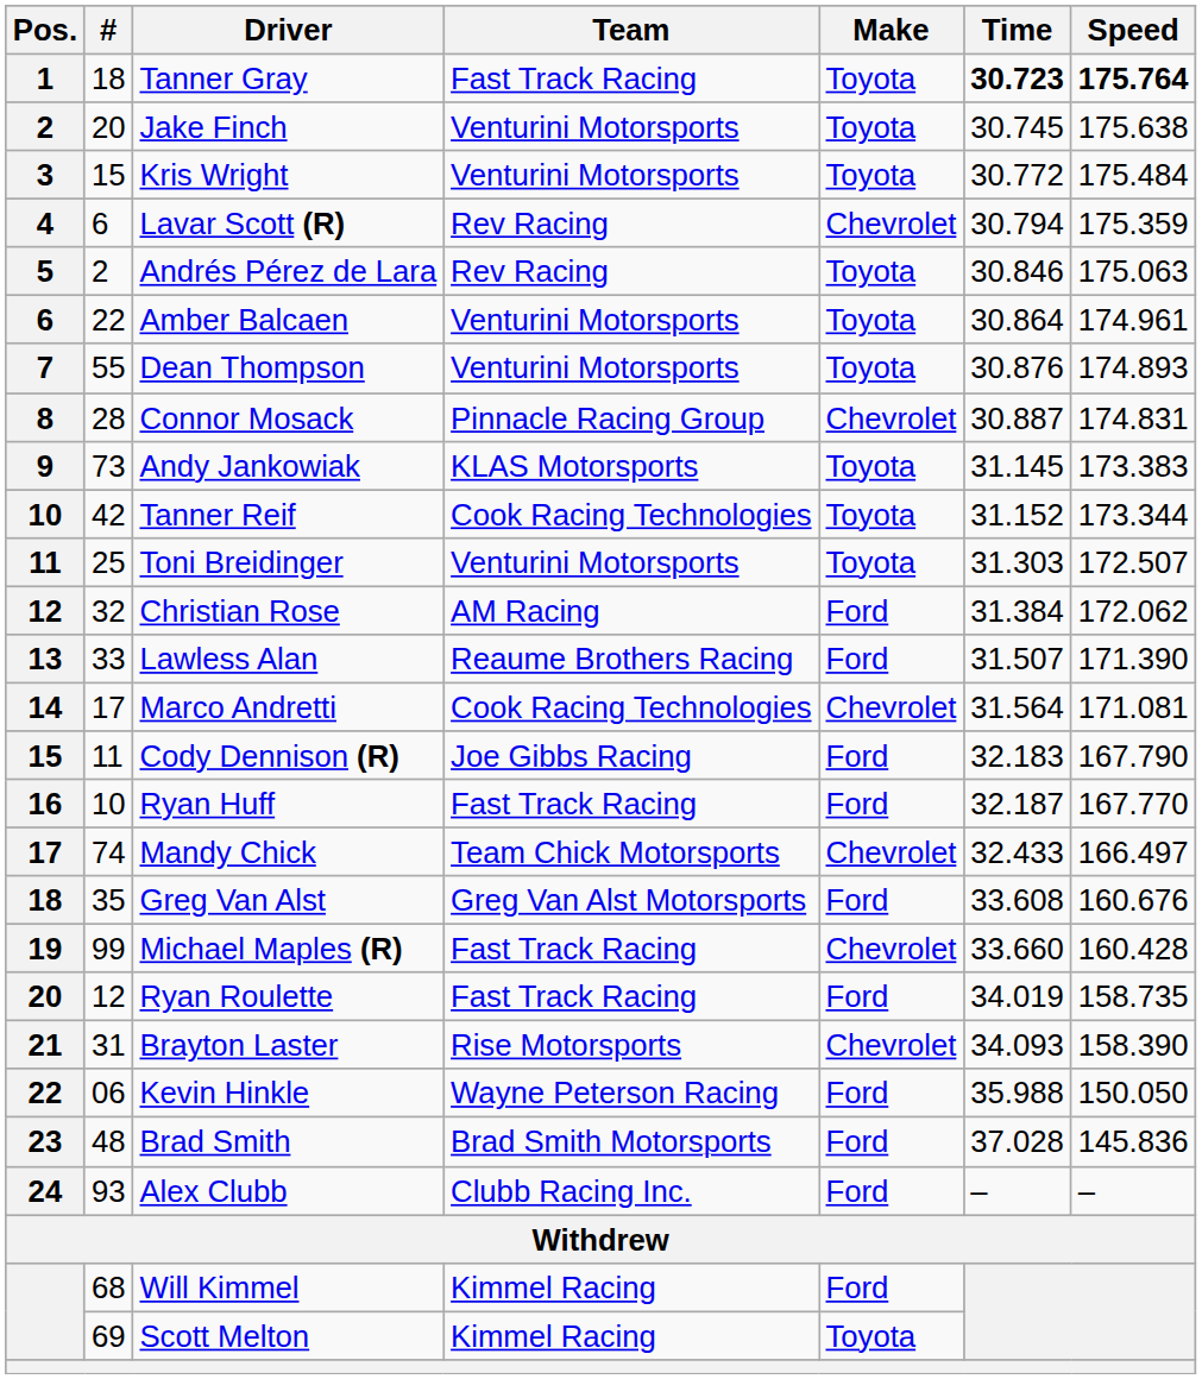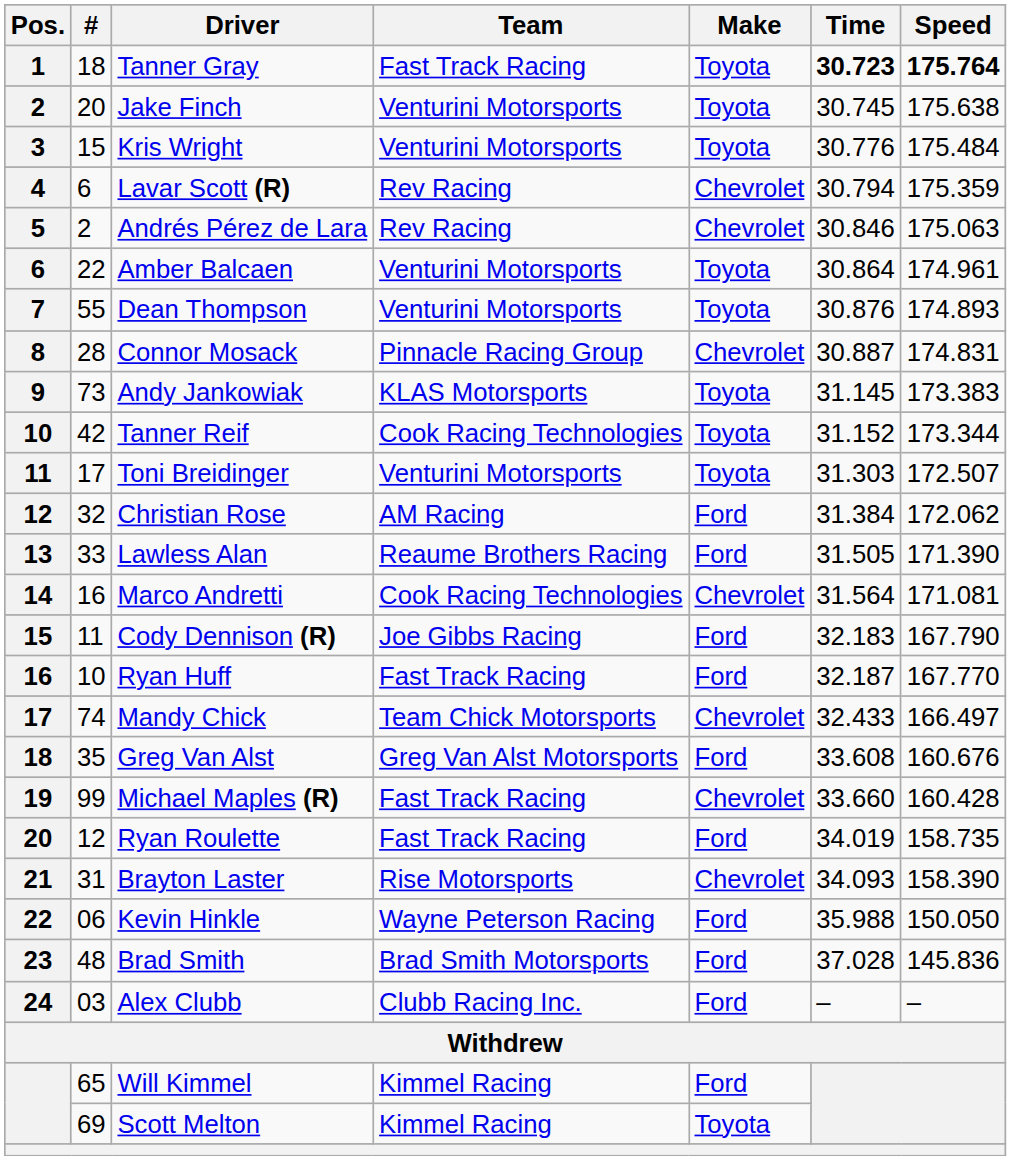 <table class="wikitable" style="font-size:95%">
 <tr>
 <th>Pos.</th>
 <th>#</th>
 <th>Driver</th>
 <th>Team</th>
 <th>Make</th>
 <th>Time</th>
 <th>Speed</th>
 </tr>
 <tr>
 <th>1</th>
 <td>18</td>
 <td><a href='#'>Tanner Gray</a></td>
 <td><a href='#'>Fast Track Racing</a></td>
 <td><a href='#'>Toyota</a></td>
 <td><strong>30.723</strong></td>
 <td><strong>175.764</strong></td>
 </tr>
 <tr>
 <th>2</th>
 <td>20</td>
 <td><a href='#'>Jake Finch</a></td>
 <td><a href='#'>Venturini Motorsports</a></td>
 <td><a href='#'>Toyota</a></td>
 <td>30.745</td>
 <td>175.638</td>
 </tr>
 <tr>
 <th>3</th>
 <td>15</td>
 <td><a href='#'>Kris Wright</a></td>
 <td><a href='#'>Venturini Motorsports</a></td>
 <td><a href='#'>Toyota</a></td>
-<td>30.772</td>
+<td>30.776</td>
 <td>175.484</td>
 </tr>
 <tr>
 <th>4</th>
 <td>6</td>
 <td><a href='#'>Lavar Scott</a> <strong>(R)</strong></td>
 <td><a href='#'>Rev Racing</a></td>
 <td><a href='#'>Chevrolet</a></td>
 <td>30.794</td>
 <td>175.359</td>
 </tr>
 <tr>
 <th>5</th>
 <td>2</td>
 <td><a href='#'>Andrés Pérez de Lara</a></td>
 <td><a href='#'>Rev Racing</a></td>
-<td><a href='#'>Toyota</a></td>
+<td><a href='#'>Chevrolet</a></td>
 <td>30.846</td>
 <td>175.063</td>
 </tr>
 <tr>
 <th>6</th>
 <td>22</td>
 <td><a href='#'>Amber Balcaen</a></td>
 <td><a href='#'>Venturini Motorsports</a></td>
 <td><a href='#'>Toyota</a></td>
 <td>30.864</td>
 <td>174.961</td>
 </tr>
 <tr>
 <th>7</th>
 <td>55</td>
 <td><a href='#'>Dean Thompson</a></td>
 <td><a href='#'>Venturini Motorsports</a></td>
 <td><a href='#'>Toyota</a></td>
 <td>30.876</td>
 <td>174.893</td>
 </tr>
 <tr>
 <th>8</th>
 <td>28</td>
 <td><a href='#'>Connor Mosack</a></td>
 <td><a href='#'>Pinnacle Racing Group</a></td>
 <td><a href='#'>Chevrolet</a></td>
 <td>30.887</td>
 <td>174.831</td>
 </tr>
 <tr>
 <th>9</th>
 <td>73</td>
 <td><a href='#'>Andy Jankowiak</a></td>
 <td><a href='#'>KLAS Motorsports</a></td>
 <td><a href='#'>Toyota</a></td>
 <td>31.145</td>
 <td>173.383</td>
 </tr>
 <tr>
 <th>10</th>
 <td>42</td>
 <td><a href='#'>Tanner Reif</a></td>
 <td><a href='#'>Cook Racing Technologies</a></td>
 <td><a href='#'>Toyota</a></td>
 <td>31.152</td>
 <td>173.344</td>
 </tr>
 <tr>
 <th>11</th>
-<td>25</td>
+<td>17</td>
 <td><a href='#'>Toni Breidinger</a></td>
 <td><a href='#'>Venturini Motorsports</a></td>
 <td><a href='#'>Toyota</a></td>
 <td>31.303</td>
 <td>172.507</td>
 </tr>
 <tr>
 <th>12</th>
 <td>32</td>
 <td><a href='#'>Christian Rose</a></td>
 <td><a href='#'>AM Racing</a></td>
 <td><a href='#'>Ford</a></td>
 <td>31.384</td>
 <td>172.062</td>
 </tr>
 <tr>
 <th>13</th>
 <td>33</td>
 <td><a href='#'>Lawless Alan</a></td>
 <td><a href='#'>Reaume Brothers Racing</a></td>
 <td><a href='#'>Ford</a></td>
-<td>31.507</td>
+<td>31.505</td>
 <td>171.390</td>
 </tr>
 <tr>
 <th>14</th>
-<td>17</td>
+<td>16</td>
 <td><a href='#'>Marco Andretti</a></td>
 <td><a href='#'>Cook Racing Technologies</a></td>
 <td><a href='#'>Chevrolet</a></td>
 <td>31.564</td>
 <td>171.081</td>
 </tr>
 <tr>
 <th>15</th>
 <td>11</td>
 <td><a href='#'>Cody Dennison</a> <strong>(R)</strong></td>
 <td><a href='#'>Joe Gibbs Racing</a></td>
 <td><a href='#'>Ford</a></td>
 <td>32.183</td>
 <td>167.790</td>
 </tr>
 <tr>
 <th>16</th>
 <td>10</td>
 <td><a href='#'>Ryan Huff</a></td>
 <td><a href='#'>Fast Track Racing</a></td>
 <td><a href='#'>Ford</a></td>
 <td>32.187</td>
 <td>167.770</td>
 </tr>
 <tr>
 <th>17</th>
 <td>74</td>
 <td><a href='#'>Mandy Chick</a></td>
 <td><a href='#'>Team Chick Motorsports</a></td>
 <td><a href='#'>Chevrolet</a></td>
 <td>32.433</td>
 <td>166.497</td>
 </tr>
 <tr>
 <th>18</th>
 <td>35</td>
 <td><a href='#'>Greg Van Alst</a></td>
 <td><a href='#'>Greg Van Alst Motorsports</a></td>
 <td><a href='#'>Ford</a></td>
 <td>33.608</td>
 <td>160.676</td>
 </tr>
 <tr>
 <th>19</th>
 <td>99</td>
 <td><a href='#'>Michael Maples</a> <strong>(R)</strong></td>
 <td><a href='#'>Fast Track Racing</a></td>
 <td><a href='#'>Chevrolet</a></td>
 <td>33.660</td>
 <td>160.428</td>
 </tr>
 <tr>
 <th>20</th>
 <td>12</td>
 <td><a href='#'>Ryan Roulette</a></td>
 <td><a href='#'>Fast Track Racing</a></td>
 <td><a href='#'>Ford</a></td>
 <td>34.019</td>
 <td>158.735</td>
 </tr>
 <tr>
 <th>21</th>
 <td>31</td>
 <td><a href='#'>Brayton Laster</a></td>
 <td><a href='#'>Rise Motorsports</a></td>
 <td><a href='#'>Chevrolet</a></td>
 <td>34.093</td>
 <td>158.390</td>
 </tr>
 <tr>
 <th>22</th>
 <td>06</td>
 <td><a href='#'>Kevin Hinkle</a></td>
 <td><a href='#'>Wayne Peterson Racing</a></td>
 <td><a href='#'>Ford</a></td>
 <td>35.988</td>
 <td>150.050</td>
 </tr>
 <tr>
 <th>23</th>
 <td>48</td>
 <td><a href='#'>Brad Smith</a></td>
 <td><a href='#'>Brad Smith Motorsports</a></td>
 <td><a href='#'>Ford</a></td>
 <td>37.028</td>
 <td>145.836</td>
 </tr>
 <tr>
 <th>24</th>
-<td>93</td>
+<td>03</td>
 <td><a href='#'>Alex Clubb</a></td>
 <td><a href='#'>Clubb Racing Inc.</a></td>
 <td><a href='#'>Ford</a></td>
 <td>–</td>
 <td>–</td>
 </tr>
 <tr>
 <th colspan="7">Withdrew</th>
 </tr>
 <tr>
 <th rowspan="2"></th>
-<td>68</td>
+<td>65</td>
 <td><a href='#'>Will Kimmel</a></td>
 <td><a href='#'>Kimmel Racing</a></td>
 <td><a href='#'>Ford</a></td>
 <th colspan="2" rowspan="2"></th>
 </tr>
 <tr>
 <td>69</td>
 <td><a href='#'>Scott Melton</a></td>
 <td><a href='#'>Kimmel Racing</a></td>
 <td><a href='#'>Toyota</a></td>
 </tr>
 <tr>
 <th colspan="7"></th>
 </tr>
 </table>
